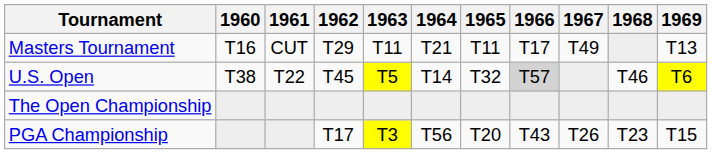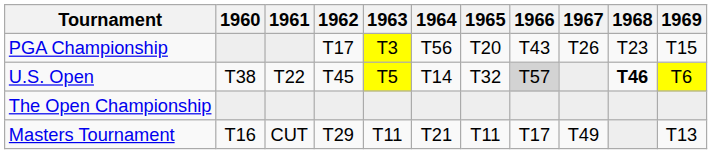 <table class="wikitable" style="font-size:95%;text-align:center;">
 <tr>
 <th>Tournament</th>
 <th>1960</th>
 <th>1961</th>
 <th>1962</th>
 <th>1963</th>
 <th>1964</th>
 <th>1965</th>
 <th>1966</th>
 <th>1967</th>
 <th>1968</th>
 <th>1969</th>
 </tr>
 <tr>
-<td align=left><a href='#'>Masters Tournament</a></td>
-<td>T16</td>
-<td>CUT</td>
-<td>T29</td>
-<td>T11</td>
-<td>T21</td>
-<td>T11</td>
+<td align=left><a href='#'>PGA Championship</a></td>
+<td style="background:#eeeeee;"></td>
+<td style="background:#eeeeee;"></td>
 <td>T17</td>
-<td>T49</td>
-<td style="background:#eeeeee;"></td>
-<td>T13</td>
+<td style="background:yellow;">T3</td>
+<td>T56</td>
+<td>T20</td>
+<td>T43</td>
+<td>T26</td>
+<td>T23</td>
+<td>T15</td>
 </tr>
 <tr>
 <td align=left><a href='#'>U.S. Open</a></td>
 <td>T38</td>
 <td>T22</td>
 <td>T45</td>
 <td style="background:yellow;">T5</td>
 <td>T14</td>
 <td>T32</td>
 <td style="background: lightgrey;">T57</td>
 <td style="background:#eeeeee;"></td>
-<td>T46</td>
+<td><strong>T46</strong></td>
 <td style="background:yellow;">T6</td>
 </tr>
 <tr>
 <td align=left><a href='#'>The Open Championship</a></td>
 <td style="background:#eeeeee;"></td>
 <td style="background:#eeeeee;"></td>
 <td style="background:#eeeeee;"></td>
 <td style="background:#eeeeee;"></td>
 <td style="background:#eeeeee;"></td>
 <td style="background:#eeeeee;"></td>
 <td style="background:#eeeeee;"></td>
 <td style="background:#eeeeee;"></td>
 <td style="background:#eeeeee;"></td>
 <td style="background:#eeeeee;"></td>
 </tr>
 <tr>
-<td align=left><a href='#'>PGA Championship</a></td>
+<td align=left><a href='#'>Masters Tournament</a></td>
+<td>T16</td>
+<td>CUT</td>
+<td>T29</td>
+<td>T11</td>
+<td>T21</td>
+<td>T11</td>
+<td>T17</td>
+<td>T49</td>
 <td style="background:#eeeeee;"></td>
-<td style="background:#eeeeee;"></td>
-<td>T17</td>
-<td style="background:yellow;">T3</td>
-<td>T56</td>
-<td>T20</td>
-<td>T43</td>
-<td>T26</td>
-<td>T23</td>
-<td>T15</td>
+<td>T13</td>
 </tr>
 </table>
